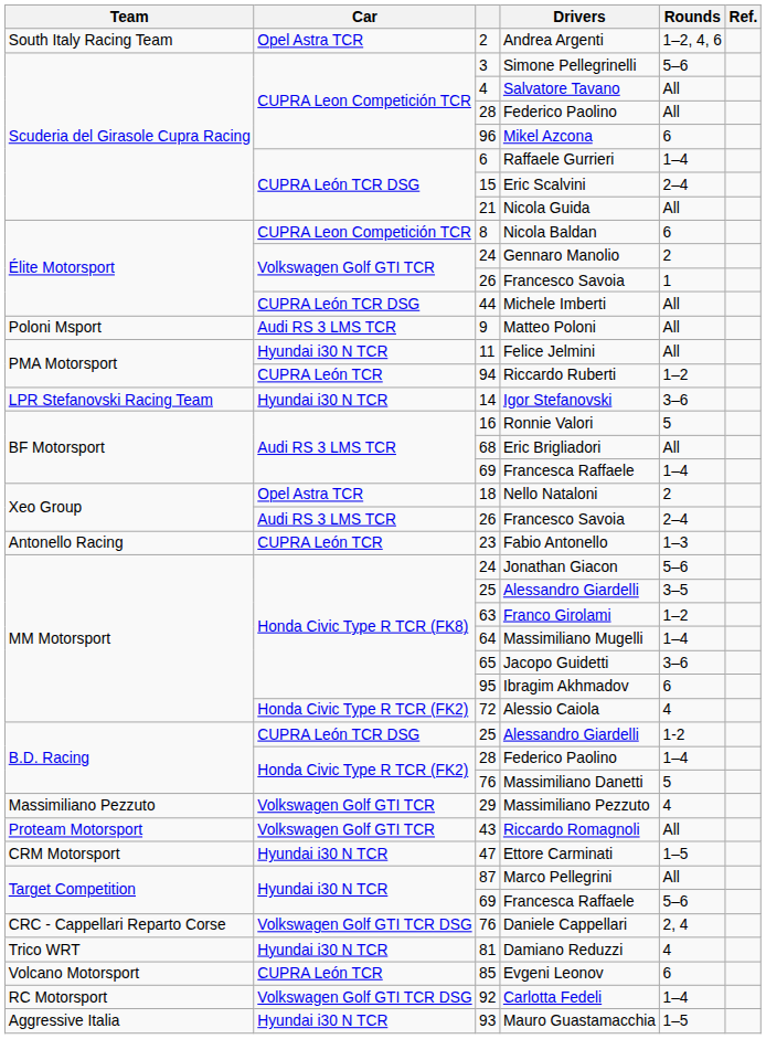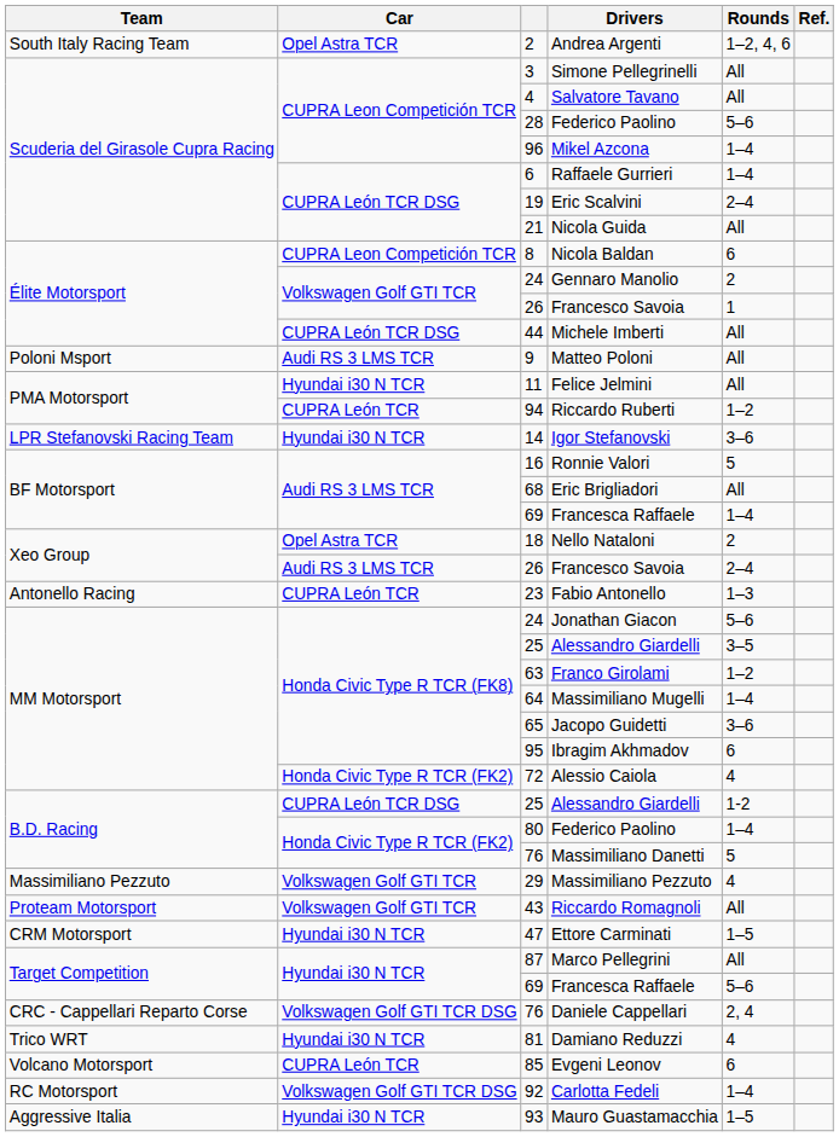 <table class="wikitable" style="font-size: 85%;">
 <tr>
 <th>Team</th>
 <th>Car</th>
 <th></th>
 <th>Drivers</th>
 <th>Rounds</th>
 <th>Ref.</th>
 </tr>
 <tr>
 <td> South Italy Racing Team</td>
 <td><a href='#'>Opel Astra TCR</a></td>
 <td>2</td>
 <td> Andrea Argenti</td>
 <td>1–2, 4, 6</td>
 <td></td>
 </tr>
 <tr>
 <td rowspan="7"> <a href='#'>Scuderia del Girasole Cupra Racing</a></td>
 <td rowspan="4"><a href='#'>CUPRA Leon Competición TCR</a></td>
 <td>3</td>
 <td> Simone Pellegrinelli</td>
-<td>5–6</td>
+<td>All</td>
 <td></td>
 </tr>
 <tr>
 <td>4</td>
 <td> <a href='#'>Salvatore Tavano</a></td>
 <td>All</td>
 <td></td>
 </tr>
 <tr>
 <td>28</td>
 <td> Federico Paolino</td>
-<td>All</td>
+<td>5–6</td>
 <td></td>
 </tr>
 <tr>
 <td>96</td>
 <td> <a href='#'>Mikel Azcona</a></td>
-<td>6</td>
+<td>1–4</td>
 <td></td>
 </tr>
 <tr>
 <td rowspan="3"><a href='#'>CUPRA León TCR DSG</a></td>
 <td>6</td>
 <td> Raffaele Gurrieri</td>
 <td>1–4</td>
 <td></td>
 </tr>
 <tr>
-<td>15</td>
+<td>19</td>
 <td> Eric Scalvini</td>
 <td>2–4</td>
 <td></td>
 </tr>
 <tr>
 <td>21</td>
 <td> Nicola Guida</td>
 <td>All</td>
 <td></td>
 </tr>
 <tr>
 <td rowspan="4"> <a href='#'>Élite Motorsport</a></td>
 <td><a href='#'>CUPRA Leon Competición TCR</a></td>
 <td>8</td>
 <td> Nicola Baldan</td>
 <td>6</td>
 <td></td>
 </tr>
 <tr>
 <td rowspan="2"><a href='#'>Volkswagen Golf GTI TCR</a></td>
 <td>24</td>
 <td> Gennaro Manolio</td>
 <td>2</td>
 <td></td>
 </tr>
 <tr>
 <td>26</td>
 <td> Francesco Savoia</td>
 <td>1</td>
 <td></td>
 </tr>
 <tr>
 <td><a href='#'>CUPRA León TCR DSG</a></td>
 <td>44</td>
 <td> Michele Imberti</td>
 <td>All</td>
 <td></td>
 </tr>
 <tr>
 <td> Poloni Msport</td>
 <td><a href='#'>Audi RS 3 LMS TCR</a></td>
 <td>9</td>
 <td> Matteo Poloni</td>
 <td>All</td>
 <td></td>
 </tr>
 <tr>
 <td rowspan="2"> PMA Motorsport</td>
 <td><a href='#'>Hyundai i30 N TCR</a></td>
 <td>11</td>
 <td> Felice Jelmini</td>
 <td>All</td>
 <td></td>
 </tr>
 <tr>
 <td><a href='#'>CUPRA León TCR</a></td>
 <td>94</td>
 <td> Riccardo Ruberti</td>
 <td>1–2</td>
 <td></td>
 </tr>
 <tr>
 <td> <a href='#'>LPR Stefanovski Racing Team</a></td>
 <td><a href='#'>Hyundai i30 N TCR</a></td>
 <td>14</td>
 <td> <a href='#'>Igor Stefanovski</a></td>
 <td>3–6</td>
 <td></td>
 </tr>
 <tr>
 <td rowspan="3"> BF Motorsport</td>
 <td rowspan="3"><a href='#'>Audi RS 3 LMS TCR</a></td>
 <td>16</td>
 <td> Ronnie Valori</td>
 <td>5</td>
 <td></td>
 </tr>
 <tr>
 <td>68</td>
 <td> Eric Brigliadori</td>
 <td>All</td>
 <td></td>
 </tr>
 <tr>
 <td>69</td>
 <td> Francesca Raffaele</td>
 <td>1–4</td>
 <td></td>
 </tr>
 <tr>
 <td rowspan="2"> Xeo Group</td>
 <td><a href='#'>Opel Astra TCR</a></td>
 <td>18</td>
 <td> Nello Nataloni</td>
 <td>2</td>
 <td></td>
 </tr>
 <tr>
 <td><a href='#'>Audi RS 3 LMS TCR</a></td>
 <td>26</td>
 <td> Francesco Savoia</td>
 <td>2–4</td>
 <td></td>
 </tr>
 <tr>
 <td> Antonello Racing</td>
 <td><a href='#'>CUPRA León TCR</a></td>
 <td>23</td>
 <td> Fabio Antonello</td>
 <td>1–3</td>
 <td></td>
 </tr>
 <tr>
 <td rowspan="7"> MM Motorsport</td>
 <td rowspan="6"><a href='#'>Honda Civic Type R TCR (FK8)</a></td>
 <td>24</td>
 <td> Jonathan Giacon</td>
 <td>5–6</td>
 <td></td>
 </tr>
 <tr>
 <td>25</td>
 <td> <a href='#'>Alessandro Giardelli</a></td>
 <td>3–5</td>
 <td></td>
 </tr>
 <tr>
 <td>63</td>
 <td> <a href='#'>Franco Girolami</a></td>
 <td>1–2</td>
 <td></td>
 </tr>
 <tr>
 <td>64</td>
 <td> Massimiliano Mugelli</td>
 <td>1–4</td>
 <td></td>
 </tr>
 <tr>
 <td>65</td>
 <td> Jacopo Guidetti</td>
 <td>3–6</td>
 <td></td>
 </tr>
 <tr>
 <td>95</td>
 <td> Ibragim Akhmadov</td>
 <td>6</td>
 <td></td>
 </tr>
 <tr>
 <td><a href='#'>Honda Civic Type R TCR (FK2)</a></td>
 <td>72</td>
 <td> Alessio Caiola</td>
 <td>4</td>
 <td></td>
 </tr>
 <tr>
 <td rowspan="3"> <a href='#'>B.D. Racing</a></td>
 <td><a href='#'>CUPRA León TCR DSG</a></td>
 <td>25</td>
 <td> <a href='#'>Alessandro Giardelli</a></td>
 <td>1-2</td>
 <td></td>
 </tr>
 <tr>
 <td rowspan="2"><a href='#'>Honda Civic Type R TCR (FK2)</a></td>
-<td>28</td>
+<td>80</td>
 <td> Federico Paolino</td>
 <td>1–4</td>
 <td></td>
 </tr>
 <tr>
 <td>76</td>
 <td> Massimiliano Danetti</td>
 <td>5</td>
 <td></td>
 </tr>
 <tr>
 <td> Massimiliano Pezzuto</td>
 <td><a href='#'>Volkswagen Golf GTI TCR</a></td>
 <td>29</td>
 <td> Massimiliano Pezzuto</td>
 <td>4</td>
 <td></td>
 </tr>
 <tr>
 <td> <a href='#'>Proteam Motorsport</a></td>
 <td><a href='#'>Volkswagen Golf GTI TCR</a></td>
 <td>43</td>
 <td> <a href='#'>Riccardo Romagnoli</a></td>
 <td>All</td>
 <td></td>
 </tr>
 <tr>
 <td> CRM Motorsport</td>
 <td><a href='#'>Hyundai i30 N TCR</a></td>
 <td>47</td>
 <td> Ettore Carminati</td>
 <td>1–5</td>
 <td></td>
 </tr>
 <tr>
 <td rowspan="2"> <a href='#'>Target Competition</a></td>
 <td rowspan="2"><a href='#'>Hyundai i30 N TCR</a></td>
 <td>87</td>
 <td> Marco Pellegrini</td>
 <td>All</td>
 <td></td>
 </tr>
 <tr>
 <td>69</td>
 <td> Francesca Raffaele</td>
 <td>5–6</td>
 <td></td>
 </tr>
 <tr>
 <td> CRC - Cappellari Reparto Corse</td>
 <td><a href='#'>Volkswagen Golf GTI TCR DSG</a></td>
 <td>76</td>
 <td> Daniele Cappellari</td>
 <td>2, 4</td>
 <td></td>
 </tr>
 <tr>
 <td> Trico WRT</td>
 <td><a href='#'>Hyundai i30 N TCR</a></td>
 <td>81</td>
 <td> Damiano Reduzzi</td>
 <td>4</td>
 <td></td>
 </tr>
 <tr>
 <td> Volcano Motorsport</td>
 <td><a href='#'>CUPRA León TCR</a></td>
 <td>85</td>
 <td> Evgeni Leonov</td>
 <td>6</td>
 <td></td>
 </tr>
 <tr>
 <td> RC Motorsport</td>
 <td><a href='#'>Volkswagen Golf GTI TCR DSG</a></td>
 <td>92</td>
 <td> <a href='#'>Carlotta Fedeli</a></td>
 <td>1–4</td>
 <td></td>
 </tr>
 <tr>
 <td> Aggressive Italia</td>
 <td><a href='#'>Hyundai i30 N TCR</a></td>
 <td>93</td>
 <td> Mauro Guastamacchia</td>
 <td>1–5</td>
 <td></td>
 </tr>
 </table>
